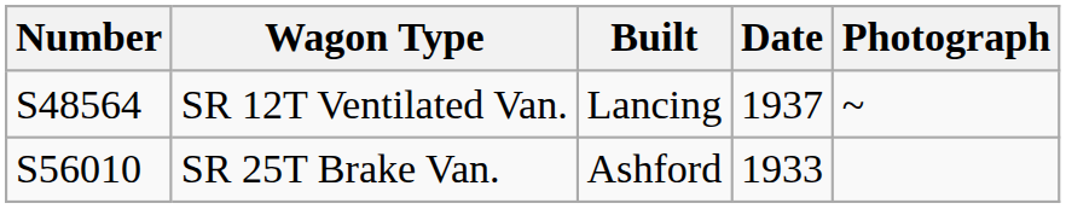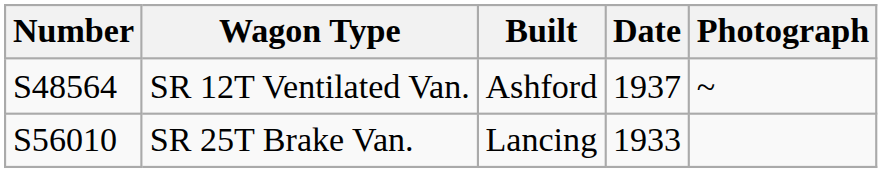 <table class="wikitable">
 <tr>
 <th>Number</th>
 <th>Wagon Type</th>
 <th>Built</th>
 <th>Date</th>
 <th>Photograph</th>
 </tr>
 <tr>
 <td>S48564</td>
 <td>SR 12T Ventilated Van.</td>
-<td>Lancing</td>
+<td>Ashford</td>
 <td>1937</td>
 <td>~</td>
 </tr>
 <tr>
 <td>S56010</td>
 <td>SR 25T Brake Van.</td>
-<td>Ashford</td>
+<td>Lancing</td>
 <td>1933</td>
 <td></td>
 </tr>
 </table>
